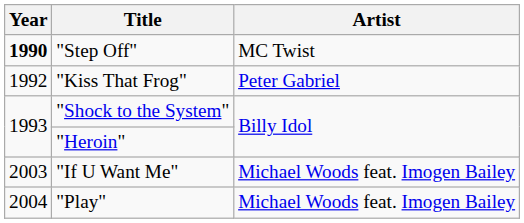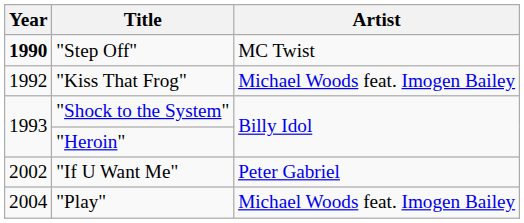 <table class="wikitable">
 <tr>
 <th>Year</th>
 <th>Title</th>
 <th>Artist</th>
 </tr>
 <tr>
 <td><strong>1990</strong></td>
 <td>"Step Off"</td>
 <td>MC Twist</td>
 </tr>
 <tr>
 <td>1992</td>
 <td>"Kiss That Frog"</td>
-<td><a href='#'>Peter Gabriel</a></td>
+<td><a href='#'>Michael Woods</a> feat. <a href='#'>Imogen Bailey</a></td>
 </tr>
 <tr>
 <td rowspan=2>1993</td>
 <td>"<a href='#'>Shock to the System</a>"</td>
 <td rowspan=2><a href='#'>Billy Idol</a></td>
 </tr>
 <tr>
 <td>"<a href='#'>Heroin</a>"</td>
 </tr>
 <tr>
-<td>2003</td>
+<td>2002</td>
 <td>"If U Want Me"</td>
-<td><a href='#'>Michael Woods</a> feat. <a href='#'>Imogen Bailey</a></td>
+<td><a href='#'>Peter Gabriel</a></td>
 </tr>
 <tr>
 <td>2004</td>
 <td>"Play"</td>
 <td><a href='#'>Michael Woods</a> feat. <a href='#'>Imogen Bailey</a></td>
 </tr>
 </table>
